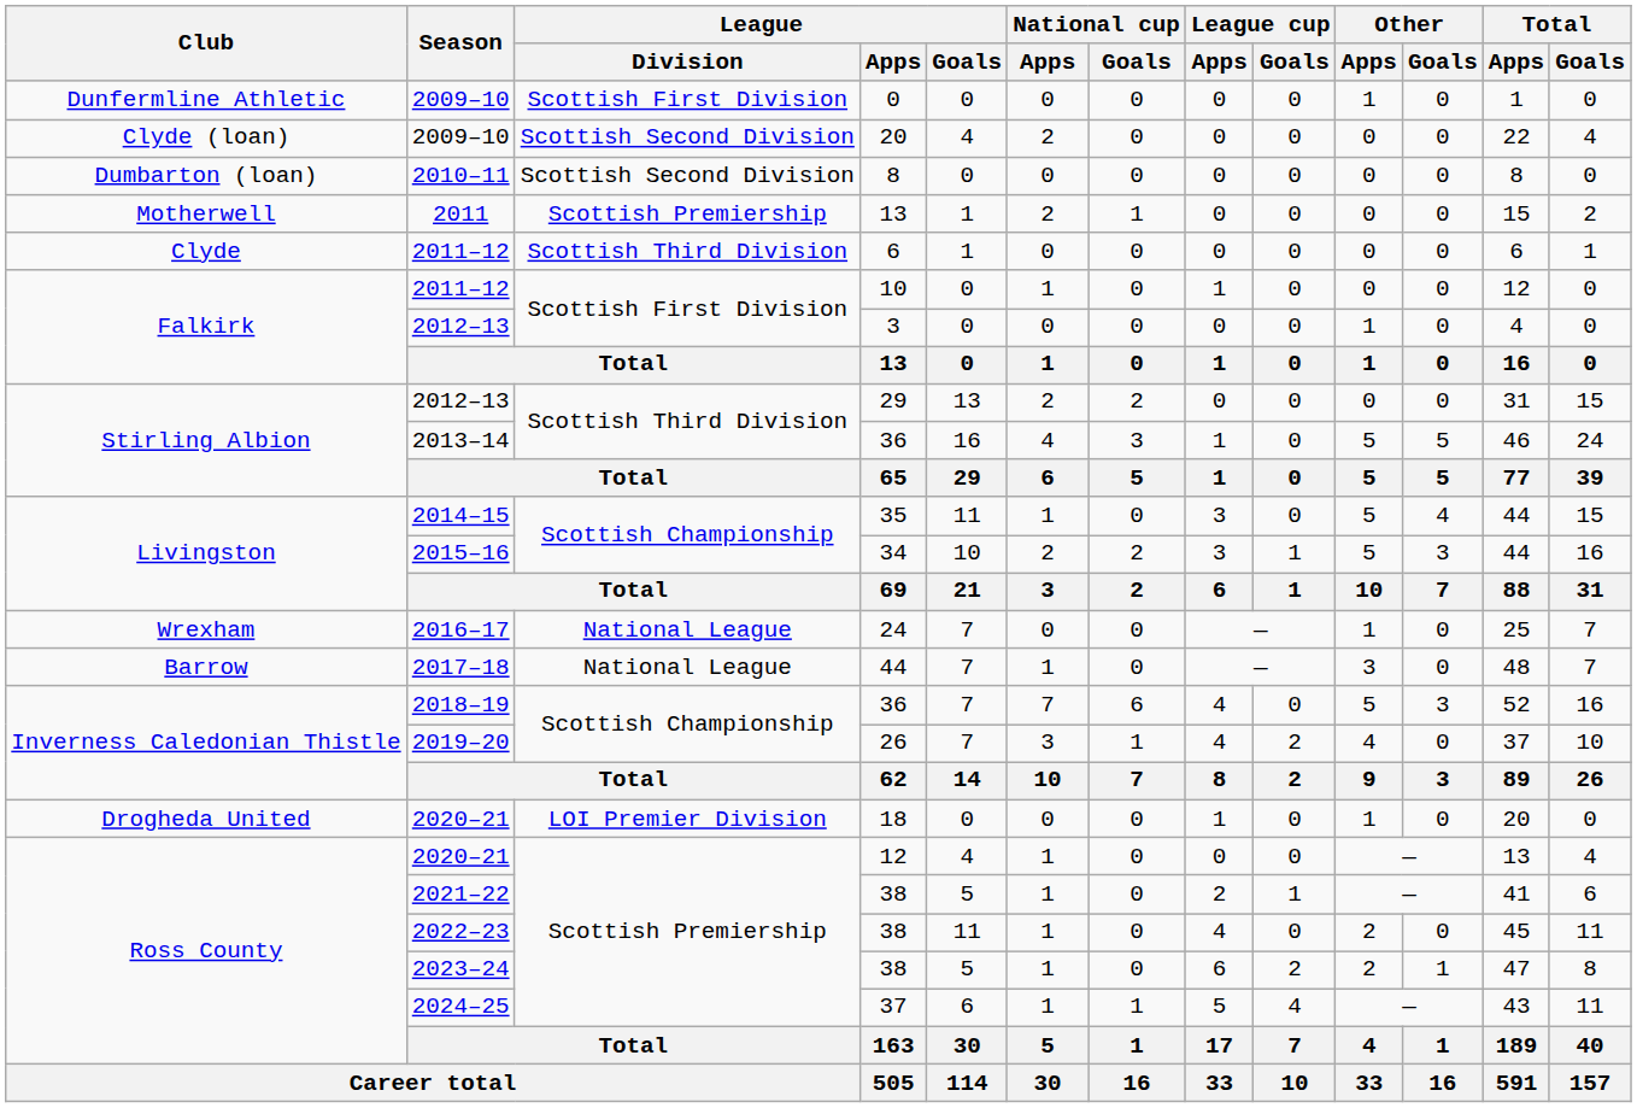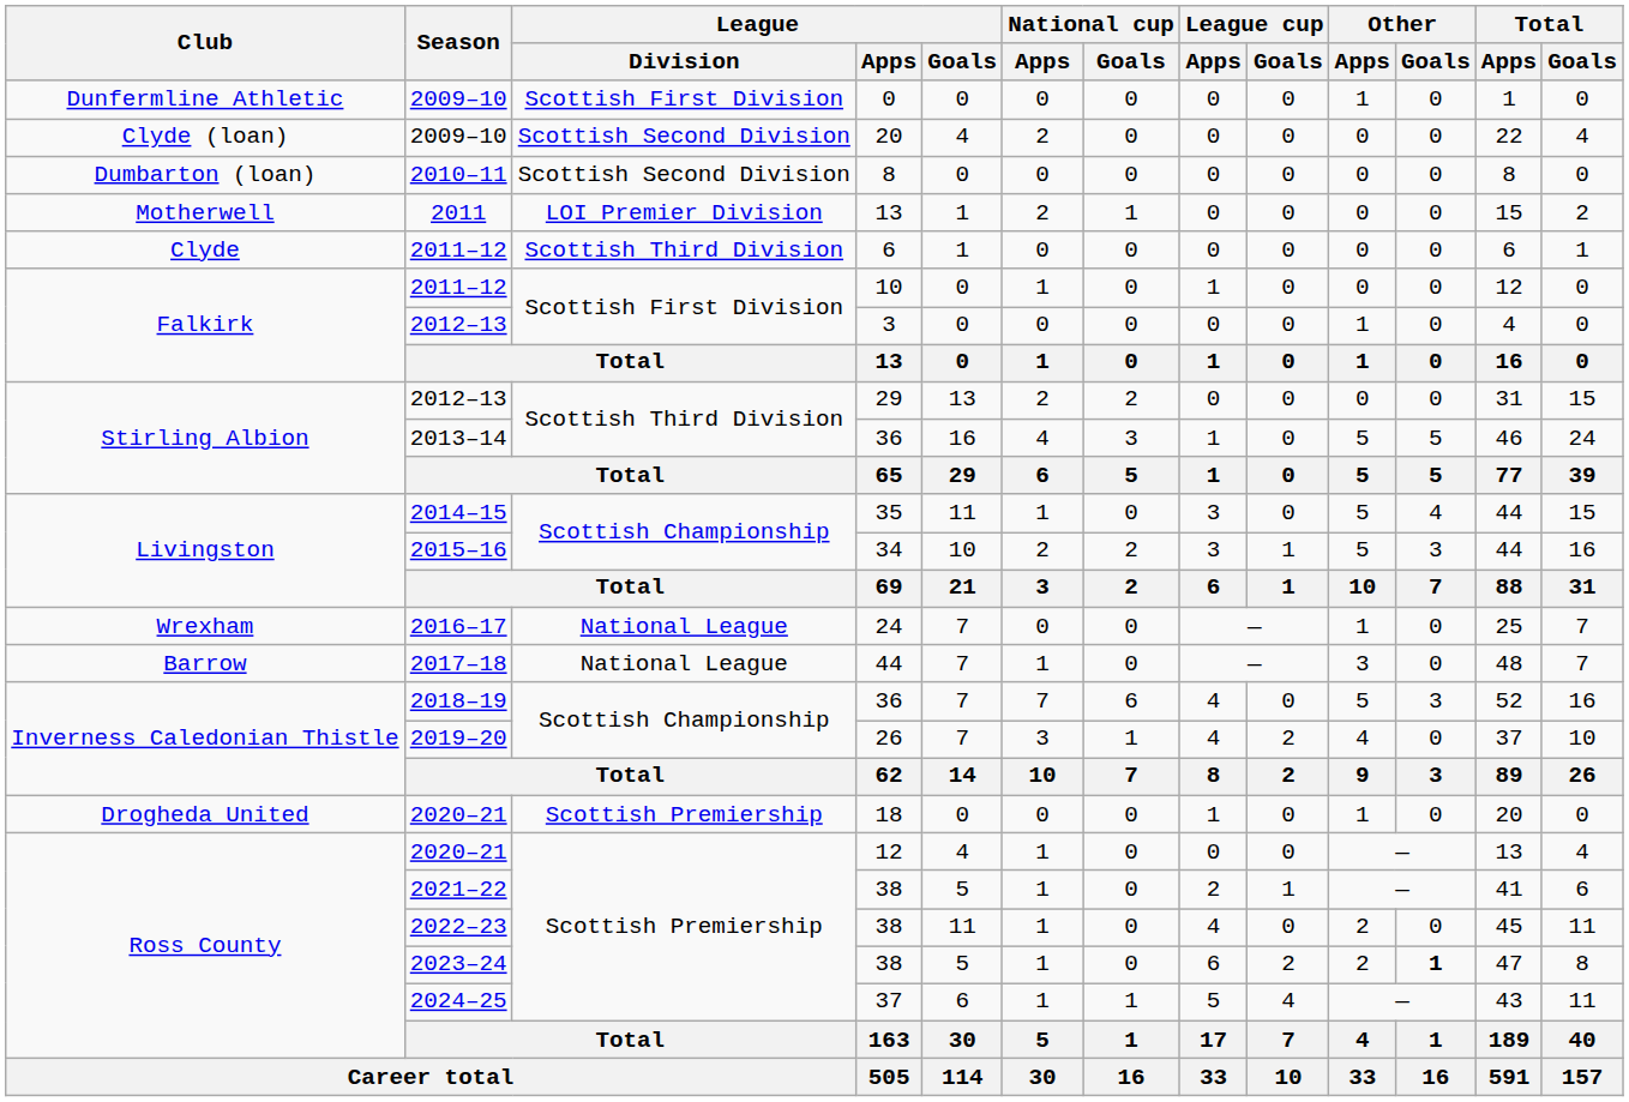 <table class="wikitable" style="text-align:center">
 <tr>
 <th rowspan=2>Club</th>
 <th rowspan=2>Season</th>
 <th colspan=3>League</th>
 <th colspan=2>National cup</th>
 <th colspan=2>League cup</th>
 <th colspan=2>Other</th>
 <th colspan=2>Total</th>
 </tr>
 <tr>
 <th>Division</th>
 <th>Apps</th>
 <th>Goals</th>
 <th>Apps</th>
 <th>Goals</th>
 <th>Apps</th>
 <th>Goals</th>
 <th>Apps</th>
 <th>Goals</th>
 <th>Apps</th>
 <th>Goals</th>
 </tr>
 <tr>
 <td><a href='#'>Dunfermline Athletic</a></td>
 <td><a href='#'>2009–10</a></td>
 <td><a href='#'>Scottish First Division</a></td>
 <td>0</td>
 <td>0</td>
 <td>0</td>
 <td>0</td>
 <td>0</td>
 <td>0</td>
 <td>1</td>
 <td>0</td>
 <td>1</td>
 <td>0</td>
 </tr>
 <tr>
 <td><a href='#'>Clyde</a> (loan)</td>
 <td>2009–10</td>
 <td><a href='#'>Scottish Second Division</a></td>
 <td>20</td>
 <td>4</td>
 <td>2</td>
 <td>0</td>
 <td>0</td>
 <td>0</td>
 <td>0</td>
 <td>0</td>
 <td>22</td>
 <td>4</td>
 </tr>
 <tr>
 <td><a href='#'>Dumbarton</a> (loan)</td>
 <td><a href='#'>2010–11</a></td>
 <td>Scottish Second Division</td>
 <td>8</td>
 <td>0</td>
 <td>0</td>
 <td>0</td>
 <td>0</td>
 <td>0</td>
 <td>0</td>
 <td>0</td>
 <td>8</td>
 <td>0</td>
 </tr>
 <tr>
 <td><a href='#'>Motherwell</a></td>
 <td><a href='#'>2011</a></td>
-<td><a href='#'>Scottish Premiership</a></td>
+<td><a href='#'>LOI Premier Division</a></td>
 <td>13</td>
 <td>1</td>
 <td>2</td>
 <td>1</td>
 <td>0</td>
 <td>0</td>
 <td>0</td>
 <td>0</td>
 <td>15</td>
 <td>2</td>
 </tr>
 <tr>
 <td><a href='#'>Clyde</a></td>
 <td><a href='#'>2011–12</a></td>
 <td><a href='#'>Scottish Third Division</a></td>
 <td>6</td>
 <td>1</td>
 <td>0</td>
 <td>0</td>
 <td>0</td>
 <td>0</td>
 <td>0</td>
 <td>0</td>
 <td>6</td>
 <td>1</td>
 </tr>
 <tr>
 <td rowspan=3><a href='#'>Falkirk</a></td>
 <td><a href='#'>2011–12</a></td>
 <td rowspan="2">Scottish First Division</td>
 <td>10</td>
 <td>0</td>
 <td>1</td>
 <td>0</td>
 <td>1</td>
 <td>0</td>
 <td>0</td>
 <td>0</td>
 <td>12</td>
 <td>0</td>
 </tr>
 <tr>
 <td><a href='#'>2012–13</a></td>
 <td>3</td>
 <td>0</td>
 <td>0</td>
 <td>0</td>
 <td>0</td>
 <td>0</td>
 <td>1</td>
 <td>0</td>
 <td>4</td>
 <td>0</td>
 </tr>
 <tr>
 <th colspan=2>Total</th>
 <th>13</th>
 <th>0</th>
 <th>1</th>
 <th>0</th>
 <th>1</th>
 <th>0</th>
 <th>1</th>
 <th>0</th>
 <th>16</th>
 <th>0</th>
 </tr>
 <tr>
 <td rowspan=3><a href='#'>Stirling Albion</a></td>
 <td>2012–13</td>
 <td rowspan="2">Scottish Third Division</td>
 <td>29</td>
 <td>13</td>
 <td>2</td>
 <td>2</td>
 <td>0</td>
 <td>0</td>
 <td>0</td>
 <td>0</td>
 <td>31</td>
 <td>15</td>
 </tr>
 <tr>
 <td>2013–14</td>
 <td>36</td>
 <td>16</td>
 <td>4</td>
 <td>3</td>
 <td>1</td>
 <td>0</td>
 <td>5</td>
 <td>5</td>
 <td>46</td>
 <td>24</td>
 </tr>
 <tr>
 <th colspan=2>Total</th>
 <th>65</th>
 <th>29</th>
 <th>6</th>
 <th>5</th>
 <th>1</th>
 <th>0</th>
 <th>5</th>
 <th>5</th>
 <th>77</th>
 <th>39</th>
 </tr>
 <tr>
 <td rowspan=3><a href='#'>Livingston</a></td>
 <td><a href='#'>2014–15</a></td>
 <td rowspan="2"><a href='#'>Scottish Championship</a></td>
 <td>35</td>
 <td>11</td>
 <td>1</td>
 <td>0</td>
 <td>3</td>
 <td>0</td>
 <td>5</td>
 <td>4</td>
 <td>44</td>
 <td>15</td>
 </tr>
 <tr>
 <td><a href='#'>2015–16</a></td>
 <td>34</td>
 <td>10</td>
 <td>2</td>
 <td>2</td>
 <td>3</td>
 <td>1</td>
 <td>5</td>
 <td>3</td>
 <td>44</td>
 <td>16</td>
 </tr>
 <tr>
 <th colspan=2>Total</th>
 <th>69</th>
 <th>21</th>
 <th>3</th>
 <th>2</th>
 <th>6</th>
 <th>1</th>
 <th>10</th>
 <th>7</th>
 <th>88</th>
 <th>31</th>
 </tr>
 <tr>
 <td><a href='#'>Wrexham</a></td>
 <td><a href='#'>2016–17</a></td>
 <td><a href='#'>National League</a></td>
 <td>24</td>
 <td>7</td>
 <td>0</td>
 <td>0</td>
 <td colspan="2">—</td>
 <td>1</td>
 <td>0</td>
 <td>25</td>
 <td>7</td>
 </tr>
 <tr>
 <td><a href='#'>Barrow</a></td>
 <td><a href='#'>2017–18</a></td>
 <td>National League</td>
 <td>44</td>
 <td>7</td>
 <td>1</td>
 <td>0</td>
 <td colspan="2">—</td>
 <td>3</td>
 <td>0</td>
 <td>48</td>
 <td>7</td>
 </tr>
 <tr>
 <td rowspan=3><a href='#'>Inverness Caledonian Thistle</a></td>
 <td><a href='#'>2018–19</a></td>
 <td rowspan="2">Scottish Championship</td>
 <td>36</td>
 <td>7</td>
 <td>7</td>
 <td>6</td>
 <td>4</td>
 <td>0</td>
 <td>5</td>
 <td>3</td>
 <td>52</td>
 <td>16</td>
 </tr>
 <tr>
 <td><a href='#'>2019–20</a></td>
 <td>26</td>
 <td>7</td>
 <td>3</td>
 <td>1</td>
 <td>4</td>
 <td>2</td>
 <td>4</td>
 <td>0</td>
 <td>37</td>
 <td>10</td>
 </tr>
 <tr>
 <th colspan=2>Total</th>
 <th>62</th>
 <th>14</th>
 <th>10</th>
 <th>7</th>
 <th>8</th>
 <th>2</th>
 <th>9</th>
 <th>3</th>
 <th>89</th>
 <th>26</th>
 </tr>
 <tr>
 <td><a href='#'>Drogheda United</a></td>
 <td><a href='#'>2020–21</a></td>
-<td><a href='#'>LOI Premier Division</a></td>
+<td><a href='#'>Scottish Premiership</a></td>
 <td>18</td>
 <td>0</td>
 <td>0</td>
 <td>0</td>
 <td>1</td>
 <td>0</td>
 <td>1</td>
 <td>0</td>
 <td>20</td>
 <td>0</td>
 </tr>
 <tr>
 <td rowspan=6><a href='#'>Ross County</a></td>
 <td><a href='#'>2020–21</a></td>
 <td rowspan=5>Scottish Premiership</td>
 <td>12</td>
 <td>4</td>
 <td>1</td>
 <td>0</td>
 <td>0</td>
 <td>0</td>
 <td colspan="2">—</td>
 <td>13</td>
 <td>4</td>
 </tr>
 <tr>
 <td><a href='#'>2021–22</a></td>
 <td>38</td>
 <td>5</td>
 <td>1</td>
 <td>0</td>
 <td>2</td>
 <td>1</td>
 <td colspan="2">—</td>
 <td>41</td>
 <td>6</td>
 </tr>
 <tr>
 <td><a href='#'>2022–23</a></td>
 <td>38</td>
 <td>11</td>
 <td>1</td>
 <td>0</td>
 <td>4</td>
 <td>0</td>
 <td>2</td>
 <td>0</td>
 <td>45</td>
 <td>11</td>
 </tr>
 <tr>
 <td><a href='#'>2023–24</a></td>
 <td>38</td>
 <td>5</td>
 <td>1</td>
 <td>0</td>
 <td>6</td>
 <td>2</td>
 <td>2</td>
-<td>1</td>
+<td><strong>1</strong></td>
 <td>47</td>
 <td>8</td>
 </tr>
 <tr>
 <td><a href='#'>2024–25</a></td>
 <td>37</td>
 <td>6</td>
 <td>1</td>
 <td>1</td>
 <td>5</td>
 <td>4</td>
 <td colspan="2">—</td>
 <td>43</td>
 <td>11</td>
 </tr>
 <tr>
 <th colspan="2">Total</th>
 <th>163</th>
 <th>30</th>
 <th>5</th>
 <th>1</th>
 <th>17</th>
 <th>7</th>
 <th>4</th>
 <th>1</th>
 <th>189</th>
 <th>40</th>
 </tr>
 <tr>
 <th colspan=3>Career total</th>
 <th>505</th>
 <th>114</th>
 <th>30</th>
 <th>16</th>
 <th>33</th>
 <th>10</th>
 <th>33</th>
 <th>16</th>
 <th>591</th>
 <th>157</th>
 </tr>
 </table>
